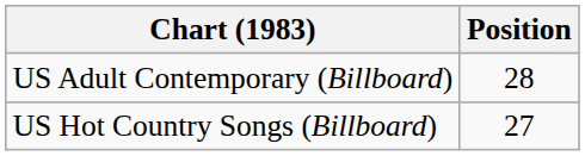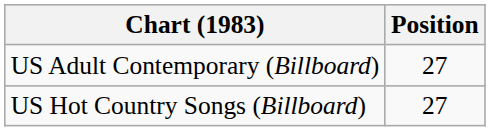 <table class="wikitable sortable">
 <tr>
 <th>Chart (1983)</th>
 <th>Position</th>
 </tr>
 <tr>
 <td>US Adult Contemporary (<em>Billboard</em>)</td>
-<td align="center">28</td>
+<td align="center">27</td>
 </tr>
 <tr>
 <td>US Hot Country Songs (<em>Billboard</em>)</td>
 <td align="center">27</td>
 </tr>
 </table>
